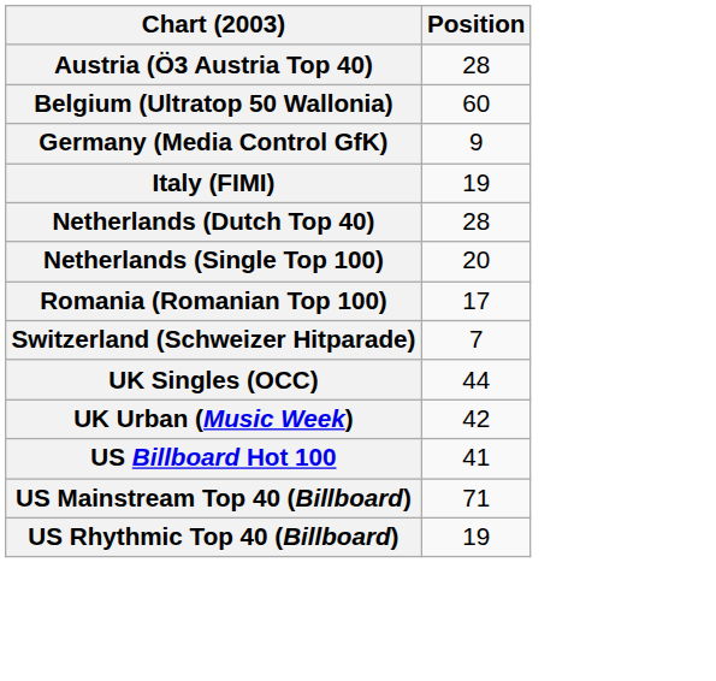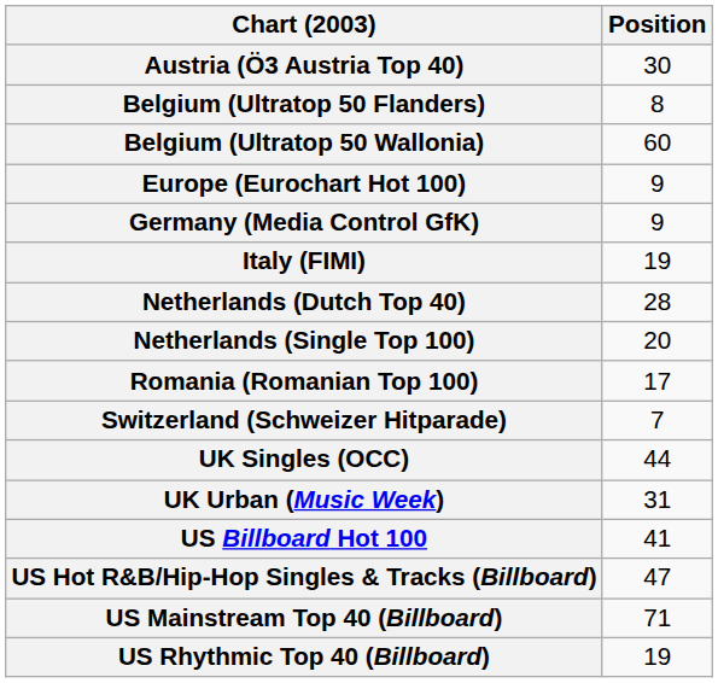 <table class="wikitable sortable plainrowheaders" style="text-align:center">
 <tr>
 <th>Chart (2003)</th>
 <th>Position</th>
 </tr>
 <tr>
 <th scope="row">Austria (Ö3 Austria Top 40)</th>
-<td>28</td>
+<td>30</td>
+</tr>
+<tr>
+<th scope="row">Belgium (Ultratop 50 Flanders)</th>
+<td>8</td>
 </tr>
 <tr>
 <th scope="row">Belgium (Ultratop 50 Wallonia)</th>
 <td>60</td>
+</tr>
+<tr>
+<th scope="row">Europe (Eurochart Hot 100)</th>
+<td>9</td>
 </tr>
 <tr>
 <th scope="row">Germany (Media Control GfK)</th>
 <td>9</td>
 </tr>
 <tr>
 <th scope="row">Italy (FIMI)</th>
 <td>19</td>
 </tr>
 <tr>
 <th scope="row">Netherlands (Dutch Top 40)</th>
 <td>28</td>
 </tr>
 <tr>
 <th scope="row">Netherlands (Single Top 100)</th>
 <td>20</td>
 </tr>
 <tr>
 <th scope="row">Romania (Romanian Top 100)</th>
 <td>17</td>
 </tr>
 <tr>
 <th scope="row">Switzerland (Schweizer Hitparade)</th>
 <td>7</td>
 </tr>
 <tr>
 <th scope="row">UK Singles (OCC)</th>
 <td>44</td>
 </tr>
 <tr>
 <th scope="row">UK Urban (<em><a href='#'>Music Week</a></em>)</th>
-<td>42</td>
+<td>31</td>
 </tr>
 <tr>
 <th scope="row">US <a href='#'><em>Billboard</em> Hot 100</a></th>
 <td>41</td>
+</tr>
+<tr>
+<th scope="row">US Hot R&B/Hip-Hop Singles & Tracks (<em>Billboard</em>)</th>
+<td>47</td>
 </tr>
 <tr>
 <th scope="row">US Mainstream Top 40 (<em>Billboard</em>)</th>
 <td>71</td>
 </tr>
 <tr>
 <th scope="row">US Rhythmic Top 40 (<em>Billboard</em>)</th>
 <td>19</td>
 </tr>
 </table>
